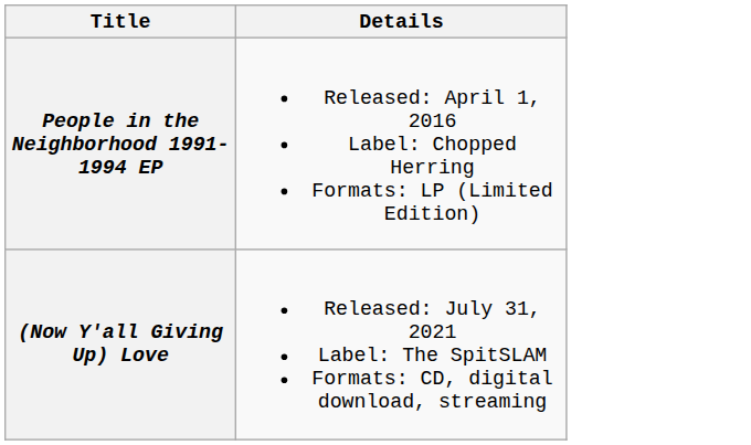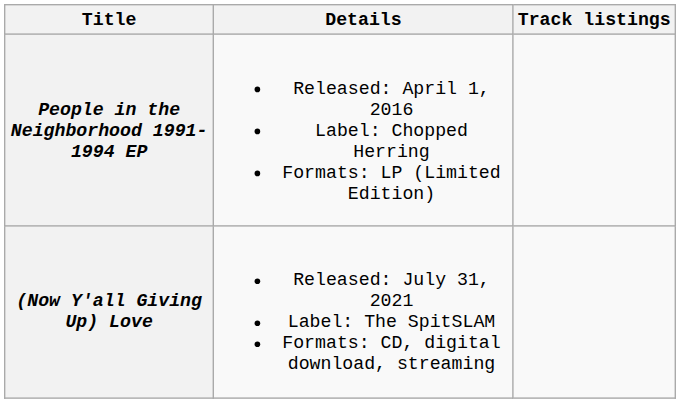 <table class="wikitable plainrowheaders" style="text-align:center;">
 <tr>
 <th scope="col" rowspan="1" style="width:11em;">Title</th>
 <th scope="col" rowspan="1" style="width:16em;">Details</th>
+<th scope="col">Track listings</th>
 </tr>
 <tr>
 <th scope="row"><em>People in the Neighborhood 1991-1994 EP</em></th>
 <td><br><ul><li>Released: April 1, 2016</li><li>Label: Chopped Herring</li><li>Formats: LP (Limited Edition)</li></ul></td>
+<td align="left" style="font-size: 85%;"><br></td>
 </tr>
 <tr>
 <th scope="row"><em>(Now Y'all Giving Up) Love</em></th>
 <td><br><ul><li>Released: July 31, 2021</li><li>Label: The SpitSLAM</li><li>Formats: CD, digital download, streaming</li></ul></td>
+<td align="left" style="font-size: 85%;"><br></td>
 </tr>
 </table>
